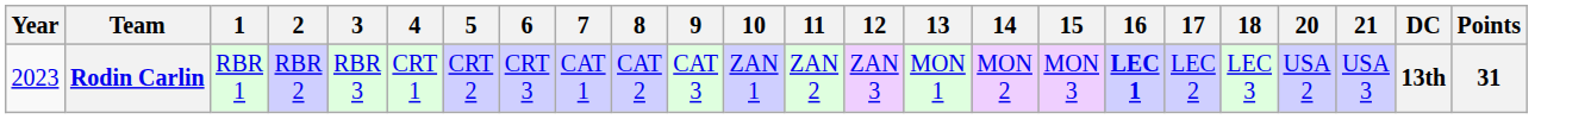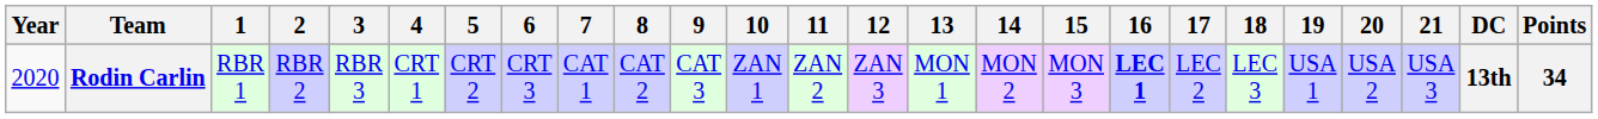 <table class="wikitable" style="text-align:center; font-size:85%">
 <tr>
 <th>Year</th>
 <th>Team</th>
 <th>1</th>
 <th>2</th>
 <th>3</th>
 <th>4</th>
 <th>5</th>
 <th>6</th>
 <th>7</th>
 <th>8</th>
 <th>9</th>
 <th>10</th>
 <th>11</th>
 <th>12</th>
 <th>13</th>
 <th>14</th>
 <th>15</th>
 <th>16</th>
 <th>17</th>
 <th>18</th>
+<th>19</th>
 <th>20</th>
 <th>21</th>
 <th>DC</th>
 <th>Points</th>
 </tr>
 <tr>
-<td><a href='#'>2023</a></td>
+<td><a href='#'>2020</a></td>
 <th nowrap><a href='#'>Rodin Carlin</a></th>
 <td style="background:#dfffdf"><a href='#'>RBR<br>1</a><br></td>
 <td style="background:#cfcfff"><a href='#'>RBR<br>2</a><br></td>
 <td style="background:#dfffdf"><a href='#'>RBR<br>3</a><br></td>
 <td style="background:#DFFFDF;"><a href='#'>CRT<br>1</a><br></td>
 <td style="background:#CFCFFF;"><a href='#'>CRT<br>2</a><br></td>
 <td style="background:#CFCFFF;"><a href='#'>CRT<br>3</a><br></td>
 <td style="background:#CFCFFF;"><a href='#'>CAT<br>1</a><br></td>
 <td style="background:#CFCFFF;"><a href='#'>CAT<br>2</a><br></td>
 <td style="background:#DFFFDF;"><a href='#'>CAT<br>3</a><br></td>
 <td style="background:#CFCFFF;"><a href='#'>ZAN<br>1</a><br></td>
 <td style="background:#DFFFDF;"><a href='#'>ZAN<br>2</a><br></td>
 <td style="background:#EFCFFF;"><a href='#'>ZAN<br>3</a><br></td>
 <td style="background:#DFFFDF;"><a href='#'>MON<br>1</a><br></td>
 <td style="background:#EFCFFF;"><a href='#'>MON<br>2</a><br></td>
 <td style="background:#EFCFFF;"><a href='#'>MON<br>3</a><br></td>
 <td style="background:#CFCFFF;"><strong><a href='#'>LEC<br>1</a><br></strong></td>
 <td style="background:#CFCFFF;"><a href='#'>LEC<br>2</a><br></td>
 <td style="background:#DFFFDF;"><a href='#'>LEC<br>3</a><br></td>
+<td style="background:#CFCFFF;"><a href='#'>USA<br>1</a><br></td>
 <td style="background:#CFCFFF;"><a href='#'>USA<br>2</a><br></td>
 <td style="background:#CFCFFF;"><a href='#'>USA<br>3</a><br></td>
 <th style="background:#">13th</th>
-<th style="background:#;">31</th>
+<th style="background:#;">34</th>
 </tr>
 </table>
